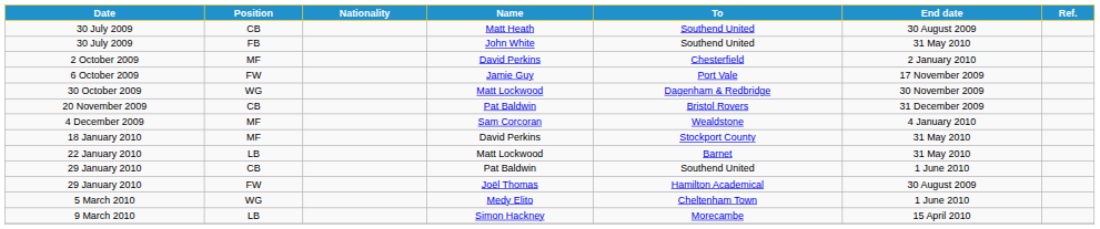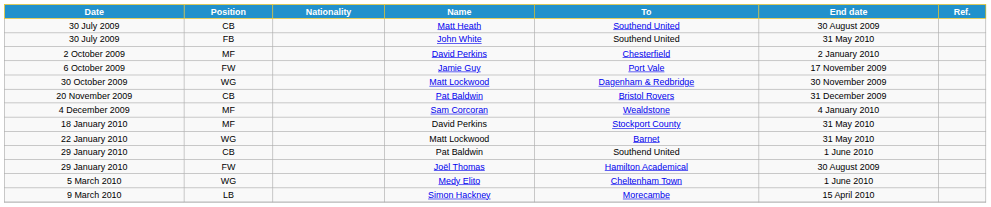 <table class="wikitable" style="text-align:center; font-size:90%; width:100%;">
 <tr>
 <th style="background:#2191CC; color:white; border:1px solid #F7C408; text-align:center;">Date</th>
 <th style="background:#2191CC; color:white; border:1px solid #F7C408; text-align:center;">Position</th>
 <th style="background:#2191CC; color:white; border:1px solid #F7C408; text-align:center;">Nationality</th>
 <th style="background:#2191CC; color:white; border:1px solid #F7C408; text-align:center;">Name</th>
 <th style="background:#2191CC; color:white; border:1px solid #F7C408; text-align:center;">To</th>
 <th style="background:#2191CC; color:white; border:1px solid #F7C408; text-align:center;">End date</th>
 <th style="background:#2191CC; color:white; border:1px solid #F7C408; text-align:center;">Ref.</th>
 </tr>
 <tr>
 <td>30 July 2009</td>
 <td>CB</td>
 <td></td>
 <td><a href='#'>Matt Heath</a></td>
 <td> <a href='#'>Southend United</a></td>
 <td>30 August 2009</td>
 <td></td>
 </tr>
 <tr>
 <td>30 July 2009</td>
 <td>FB</td>
 <td></td>
 <td><a href='#'>John White</a></td>
 <td> Southend United</td>
 <td>31 May 2010</td>
 <td></td>
 </tr>
 <tr>
 <td>2 October 2009</td>
 <td>MF</td>
 <td></td>
 <td><a href='#'>David Perkins</a></td>
 <td> <a href='#'>Chesterfield</a></td>
 <td>2 January 2010</td>
 <td></td>
 </tr>
 <tr>
 <td>6 October 2009</td>
 <td>FW</td>
 <td></td>
 <td><a href='#'>Jamie Guy</a></td>
 <td> <a href='#'>Port Vale</a></td>
 <td>17 November 2009</td>
 <td></td>
 </tr>
 <tr>
 <td>30 October 2009</td>
 <td>WG</td>
 <td></td>
 <td><a href='#'>Matt Lockwood</a></td>
 <td> <a href='#'>Dagenham & Redbridge</a></td>
 <td>30 November 2009</td>
 <td></td>
 </tr>
 <tr>
 <td>20 November 2009</td>
 <td>CB</td>
 <td></td>
 <td><a href='#'>Pat Baldwin</a></td>
 <td> <a href='#'>Bristol Rovers</a></td>
 <td>31 December 2009</td>
 <td></td>
 </tr>
 <tr>
 <td>4 December 2009</td>
 <td>MF</td>
 <td></td>
 <td><a href='#'>Sam Corcoran</a></td>
 <td> <a href='#'>Wealdstone</a></td>
 <td>4 January 2010</td>
 <td></td>
 </tr>
 <tr>
 <td>18 January 2010</td>
 <td>MF</td>
 <td></td>
 <td>David Perkins</td>
 <td> <a href='#'>Stockport County</a></td>
 <td>31 May 2010</td>
 <td></td>
 </tr>
 <tr>
 <td>22 January 2010</td>
-<td>LB</td>
+<td>WG</td>
 <td></td>
 <td>Matt Lockwood</td>
 <td> <a href='#'>Barnet</a></td>
 <td>31 May 2010</td>
 <td></td>
 </tr>
 <tr>
 <td>29 January 2010</td>
 <td>CB</td>
 <td></td>
 <td>Pat Baldwin</td>
 <td> Southend United</td>
 <td>1 June 2010</td>
 <td></td>
 </tr>
 <tr>
 <td>29 January 2010</td>
 <td>FW</td>
 <td></td>
 <td><a href='#'>Joël Thomas</a></td>
 <td> <a href='#'>Hamilton Academical</a></td>
 <td>30 August 2009</td>
 <td></td>
 </tr>
 <tr>
 <td>5 March 2010</td>
 <td>WG</td>
 <td></td>
 <td><a href='#'>Medy Elito</a></td>
 <td> <a href='#'>Cheltenham Town</a></td>
 <td>1 June 2010</td>
 <td></td>
 </tr>
 <tr>
 <td>9 March 2010</td>
 <td>LB</td>
 <td></td>
 <td><a href='#'>Simon Hackney</a></td>
 <td> <a href='#'>Morecambe</a></td>
 <td>15 April 2010</td>
 <td></td>
 </tr>
 <tr>
 </tr>
 </table>
